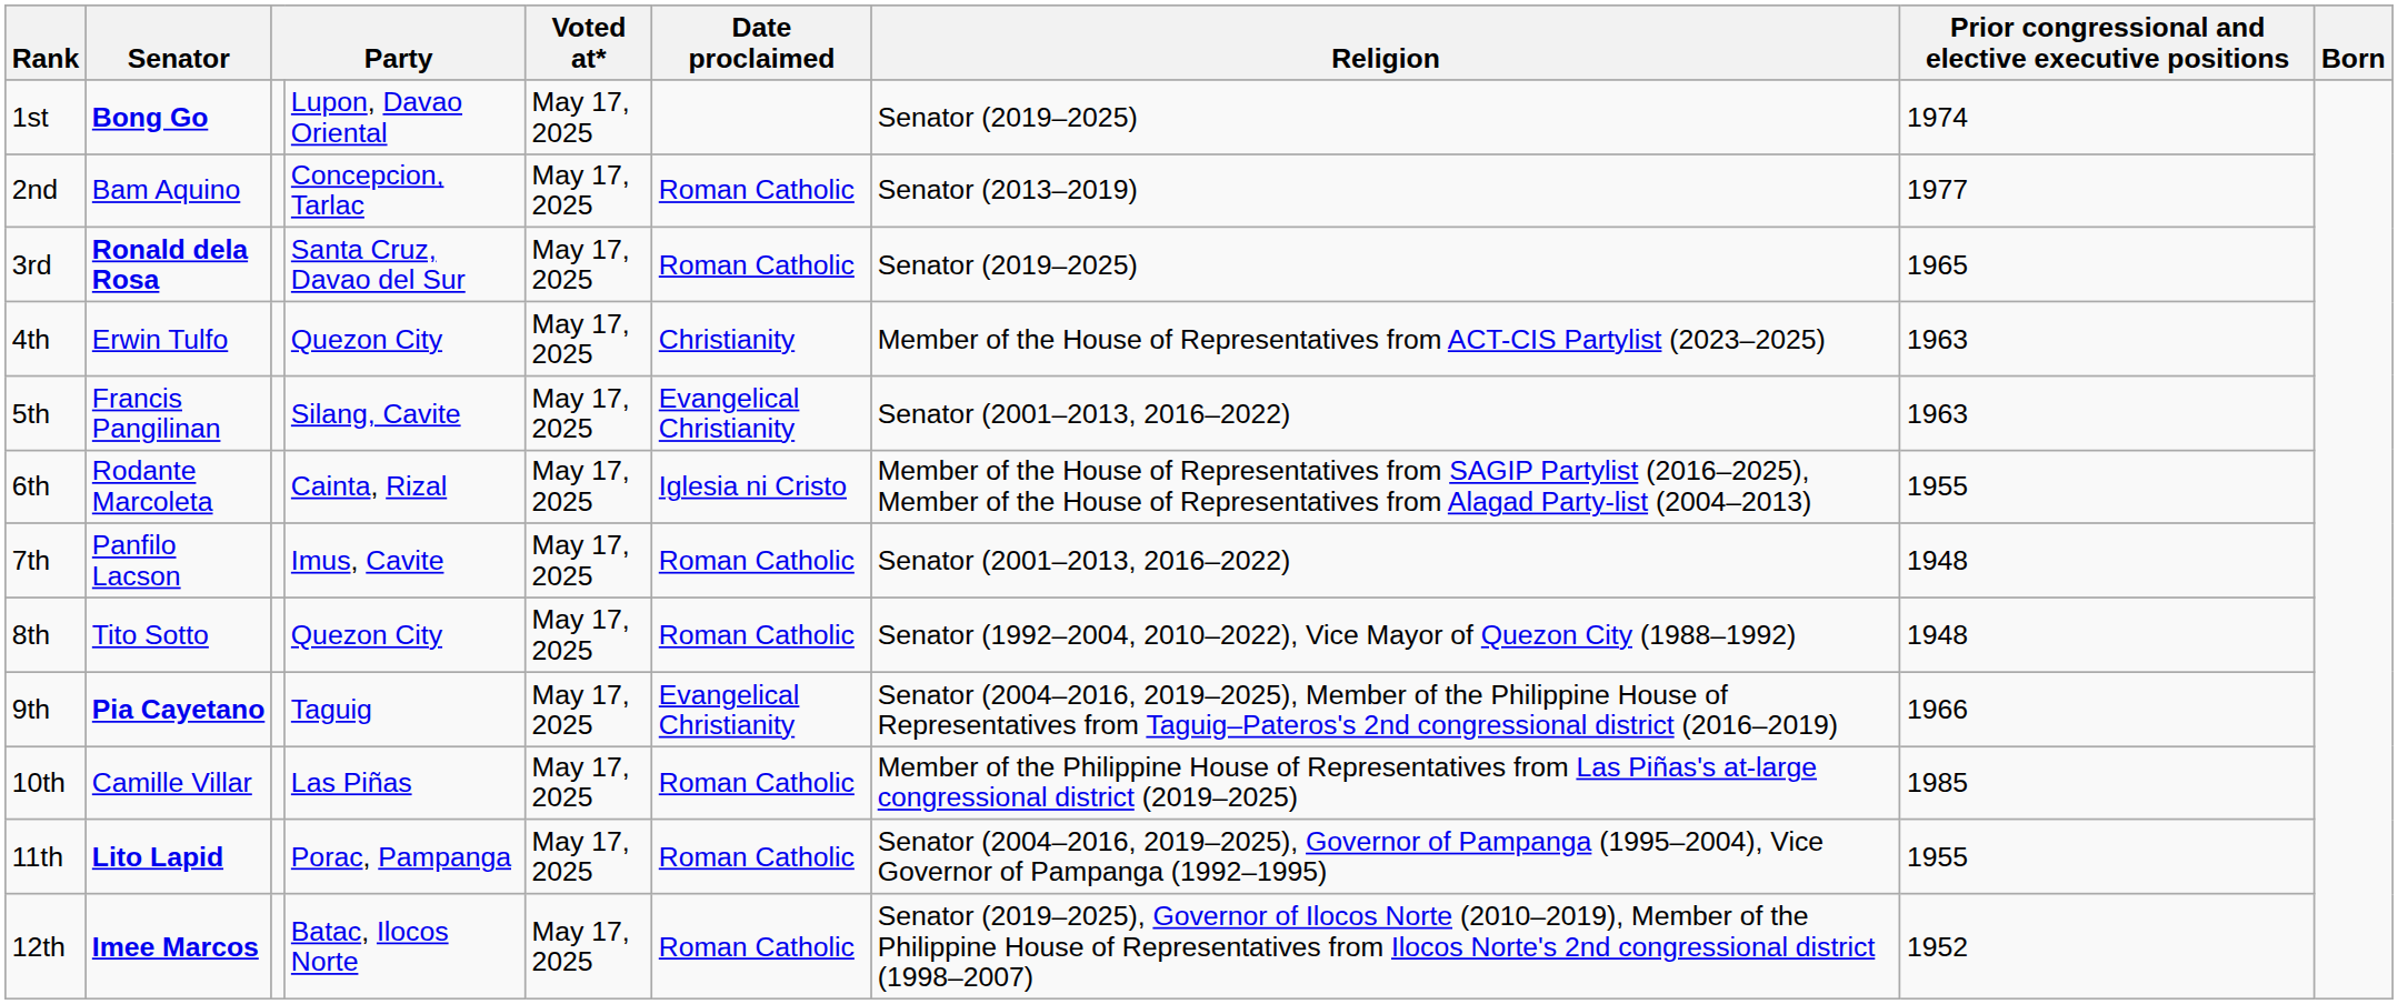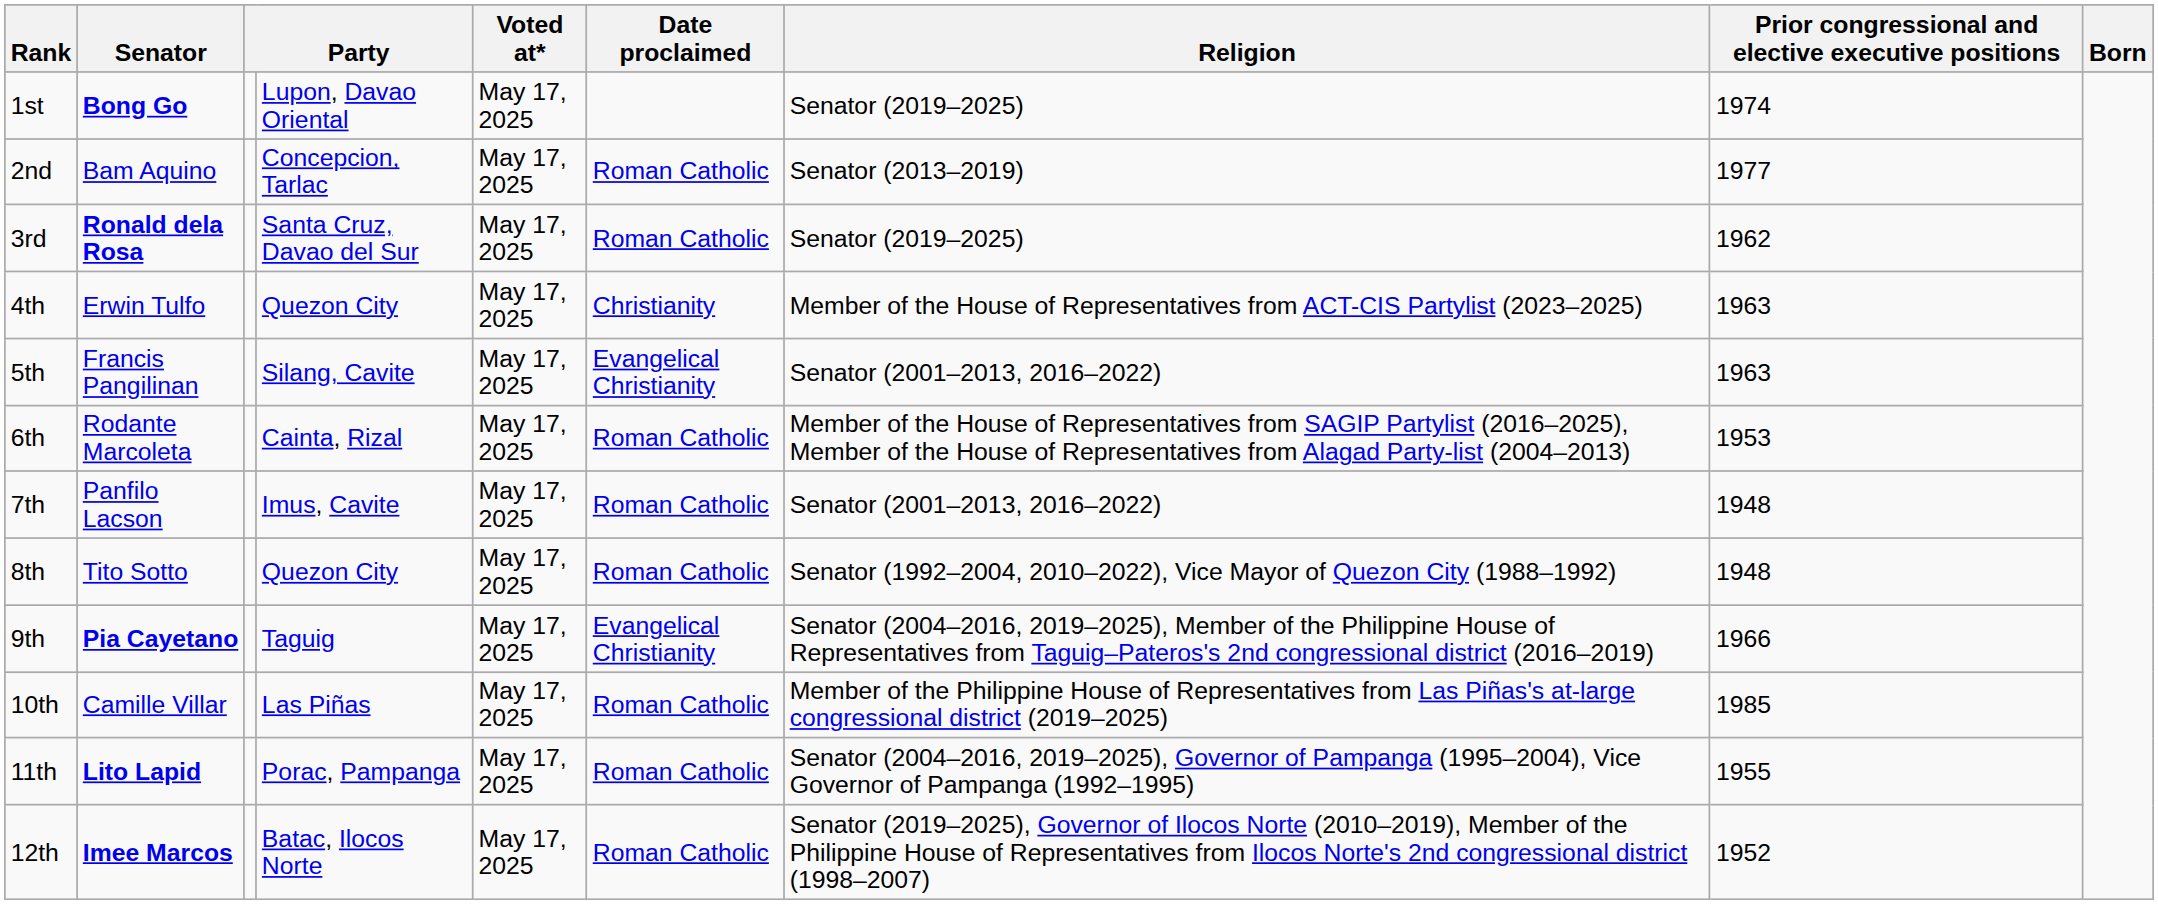 <table class="wikitable" style="text-align:left; font-size:90%">
 <tr valign=bottom>
 <th>Rank</th>
 <th>Senator</th>
 <th colspan=2>Party</th>
 <th>Voted at*</th>
 <th>Date proclaimed</th>
 <th>Religion</th>
 <th>Prior congressional and elective executive positions</th>
 <th>Born</th>
 </tr>
 <tr>
 <td>1st</td>
 <td><strong><a href='#'>Bong Go</a></strong></td>
 <td></td>
 <td><a href='#'>Lupon</a>, <a href='#'>Davao Oriental</a></td>
 <td>May 17, 2025</td>
 <td></td>
 <td>Senator (2019–2025)</td>
 <td>1974</td>
 </tr>
 <tr>
 <td>2nd</td>
 <td><a href='#'>Bam Aquino</a></td>
 <td></td>
 <td><a href='#'>Concepcion, Tarlac</a></td>
 <td>May 17, 2025</td>
 <td><a href='#'>Roman Catholic</a></td>
 <td>Senator (2013–2019)</td>
 <td>1977</td>
 </tr>
 <tr>
 <td>3rd</td>
 <td><strong><a href='#'>Ronald dela Rosa</a></strong></td>
 <td></td>
 <td><a href='#'>Santa Cruz, Davao del Sur</a></td>
 <td>May 17, 2025</td>
 <td><a href='#'>Roman Catholic</a></td>
 <td>Senator (2019–2025)</td>
-<td>1965</td>
+<td>1962</td>
 </tr>
 <tr>
 <td>4th</td>
 <td><a href='#'>Erwin Tulfo</a></td>
 <td></td>
 <td><a href='#'>Quezon City</a></td>
 <td>May 17, 2025</td>
 <td><a href='#'>Christianity</a></td>
 <td>Member of the House of Representatives from <a href='#'>ACT-CIS Partylist</a> (2023–2025)</td>
 <td>1963</td>
 </tr>
 <tr>
 <td>5th</td>
 <td><a href='#'>Francis Pangilinan</a></td>
 <td></td>
 <td><a href='#'>Silang, Cavite</a></td>
 <td>May 17, 2025</td>
 <td><a href='#'>Evangelical Christianity</a></td>
 <td>Senator (2001–2013, 2016–2022)</td>
 <td>1963</td>
 </tr>
 <tr>
 <td>6th</td>
 <td><a href='#'>Rodante Marcoleta</a></td>
 <td></td>
 <td><a href='#'>Cainta</a>, <a href='#'>Rizal</a></td>
 <td>May 17, 2025</td>
-<td><a href='#'>Iglesia ni Cristo</a></td>
+<td><a href='#'>Roman Catholic</a></td>
 <td>Member of the House of Representatives from <a href='#'>SAGIP Partylist</a> (2016–2025), Member of the House of Representatives from <a href='#'>Alagad Party-list</a> (2004–2013)</td>
-<td>1955</td>
+<td>1953</td>
 </tr>
 <tr>
 <td>7th</td>
 <td><a href='#'>Panfilo Lacson</a></td>
 <td></td>
 <td><a href='#'>Imus</a>, <a href='#'>Cavite</a></td>
 <td>May 17, 2025</td>
 <td><a href='#'>Roman Catholic</a></td>
 <td>Senator (2001–2013, 2016–2022)</td>
 <td>1948</td>
 </tr>
 <tr>
 <td>8th</td>
 <td><a href='#'>Tito Sotto</a></td>
 <td></td>
 <td><a href='#'>Quezon City</a></td>
 <td>May 17, 2025</td>
 <td><a href='#'>Roman Catholic</a></td>
 <td>Senator (1992–2004, 2010–2022), Vice Mayor of <a href='#'>Quezon City</a> (1988–1992)</td>
 <td>1948</td>
 </tr>
 <tr>
 <td>9th</td>
 <td><strong><a href='#'>Pia Cayetano</a></strong></td>
 <td></td>
 <td><a href='#'>Taguig</a></td>
 <td>May 17, 2025</td>
 <td><a href='#'>Evangelical Christianity</a></td>
 <td>Senator (2004–2016, 2019–2025), Member of the Philippine House of Representatives from <a href='#'>Taguig–Pateros's 2nd congressional district</a> (2016–2019)</td>
 <td>1966</td>
 </tr>
 <tr>
 <td>10th</td>
 <td><a href='#'>Camille Villar</a></td>
 <td></td>
 <td><a href='#'>Las Piñas</a></td>
 <td>May 17, 2025</td>
 <td><a href='#'>Roman Catholic</a></td>
 <td>Member of the Philippine House of Representatives from <a href='#'>Las Piñas's at-large congressional district</a> (2019–2025)</td>
 <td>1985</td>
 </tr>
 <tr>
 <td>11th</td>
 <td><strong><a href='#'>Lito Lapid</a></strong></td>
 <td></td>
 <td><a href='#'>Porac</a>, <a href='#'>Pampanga</a></td>
 <td>May 17, 2025</td>
 <td><a href='#'>Roman Catholic</a></td>
 <td>Senator (2004–2016, 2019–2025), <a href='#'>Governor of Pampanga</a> (1995–2004), Vice Governor of Pampanga (1992–1995)</td>
 <td>1955</td>
 </tr>
 <tr>
 <td>12th</td>
 <td><strong><a href='#'>Imee Marcos</a></strong></td>
 <td></td>
 <td><a href='#'>Batac</a>, <a href='#'>Ilocos Norte</a></td>
 <td>May 17, 2025</td>
 <td><a href='#'>Roman Catholic</a></td>
 <td>Senator (2019–2025), <a href='#'>Governor of Ilocos Norte</a> (2010–2019), Member of the Philippine House of Representatives from <a href='#'>Ilocos Norte's 2nd congressional district</a> (1998–2007)</td>
 <td>1952</td>
 </tr>
 </table>
